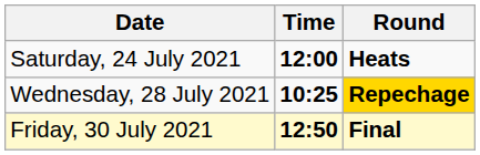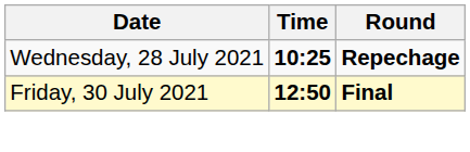 <table class="wikitable">
 <tr>
 <th>Date</th>
 <th>Time</th>
 <th>Round</th>
 </tr>
 <tr>
-<td>Saturday, 24 July 2021</td>
-<td><strong>12:00</strong></td>
-<td><strong>Heats</strong></td>
-</tr>
-<tr>
 <td>Wednesday, 28 July 2021</td>
 <td><strong>10:25</strong></td>
-<td style="background: gold;"><strong>Repechage</strong></td>
+<td><strong>Repechage</strong></td>
 </tr>
 <tr style=background:lemonchiffon>
 <td>Friday, 30 July 2021</td>
 <td><strong>12:50</strong></td>
 <td><strong>Final</strong></td>
 </tr>
 </table>
